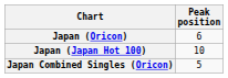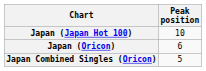 <table class="wikitable sortable plainrowheaders" style="text-align:center;">
 <tr>
 <th scope="col">Chart</th>
 <th scope="col">Peak<br>position</th>
 </tr>
 <tr>
+<th scope="row">Japan (<a href='#'>Japan Hot 100</a>)</th>
+<td>10</td>
+</tr>
+<tr>
 <th scope="row">Japan (<a href='#'>Oricon</a>)</th>
 <td>6</td>
-</tr>
-<tr>
-<th scope="row">Japan (<a href='#'>Japan Hot 100</a>)</th>
-<td>10</td>
 </tr>
 <tr>
 <th scope="row">Japan Combined Singles (<a href='#'>Oricon</a>)</th>
 <td>5</td>
 </tr>
 </table>
